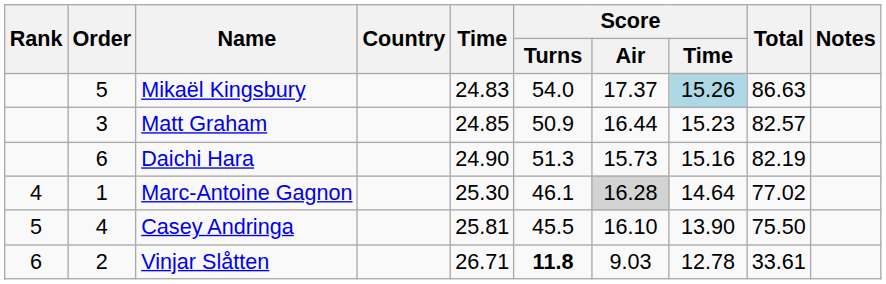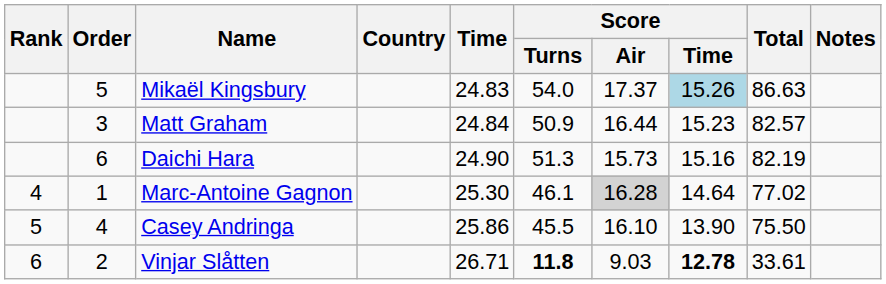 <table class="wikitable sortable" style="text-align:center">
 <tr>
 <th rowspan=2>Rank</th>
 <th rowspan=2>Order</th>
 <th rowspan=2>Name</th>
 <th rowspan=2>Country</th>
 <th rowspan=2>Time</th>
 <th colspan=3>Score</th>
 <th rowspan=2>Total</th>
 <th rowspan=2>Notes</th>
 </tr>
 <tr>
 <th width=50>Turns</th>
 <th width=50>Air</th>
 <th width=50>Time</th>
 </tr>
 <tr>
 <td></td>
 <td>5</td>
 <td align=left><a href='#'>Mikaël Kingsbury</a></td>
 <td align=left></td>
 <td>24.83</td>
 <td>54.0</td>
 <td>17.37</td>
 <td style="background: lightblue;">15.26</td>
 <td>86.63</td>
 <td></td>
 </tr>
 <tr>
 <td></td>
 <td>3</td>
 <td align=left><a href='#'>Matt Graham</a></td>
 <td align=left></td>
-<td>24.85</td>
+<td>24.84</td>
 <td>50.9</td>
 <td>16.44</td>
 <td>15.23</td>
 <td>82.57</td>
 <td></td>
 </tr>
 <tr>
 <td></td>
 <td>6</td>
 <td align=left><a href='#'>Daichi Hara</a></td>
 <td align=left></td>
 <td>24.90</td>
 <td>51.3</td>
 <td>15.73</td>
 <td>15.16</td>
 <td>82.19</td>
 <td></td>
 </tr>
 <tr>
 <td>4</td>
 <td>1</td>
 <td align=left><a href='#'>Marc-Antoine Gagnon</a></td>
 <td align=left></td>
 <td>25.30</td>
 <td>46.1</td>
 <td style="background: lightgrey;">16.28</td>
 <td>14.64</td>
 <td>77.02</td>
 <td></td>
 </tr>
 <tr>
 <td>5</td>
 <td>4</td>
 <td align=left><a href='#'>Casey Andringa</a></td>
 <td align=left></td>
-<td>25.81</td>
+<td>25.86</td>
 <td>45.5</td>
 <td>16.10</td>
 <td>13.90</td>
 <td>75.50</td>
 <td></td>
 </tr>
 <tr>
 <td>6</td>
 <td>2</td>
 <td align=left><a href='#'>Vinjar Slåtten</a></td>
 <td align=left></td>
 <td>26.71</td>
 <td><strong>11.8</strong></td>
 <td>9.03</td>
-<td>12.78</td>
+<td><strong>12.78</strong></td>
 <td>33.61</td>
 <td></td>
 </tr>
 </table>
